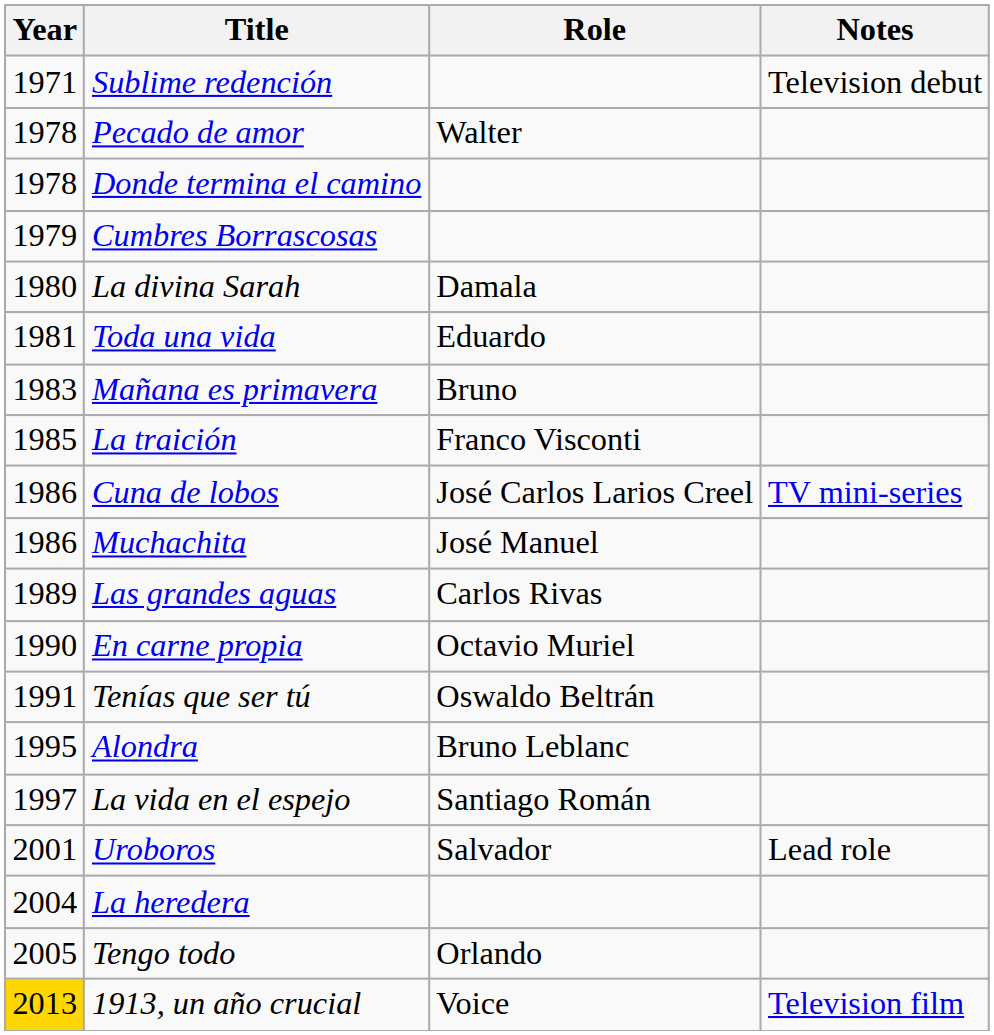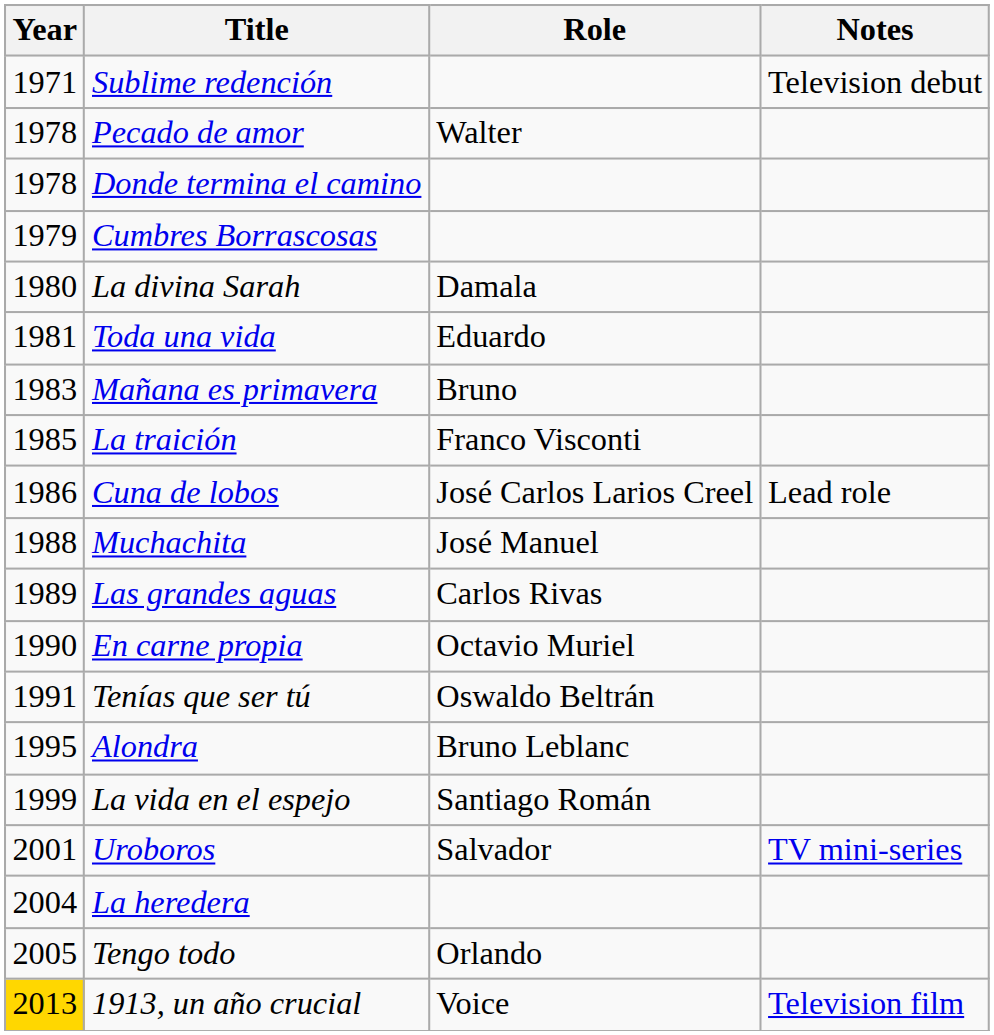 <table class="wikitable sortable">
 <tr>
 <th>Year</th>
 <th>Title</th>
 <th>Role</th>
 <th>Notes</th>
 </tr>
 <tr>
 <td>1971</td>
 <td><em><a href='#'>Sublime redención</a></em></td>
 <td></td>
 <td>Television debut</td>
 </tr>
 <tr>
 <td>1978</td>
 <td><em><a href='#'>Pecado de amor</a></em></td>
 <td>Walter</td>
 <td></td>
 </tr>
 <tr>
 <td>1978</td>
 <td><em><a href='#'>Donde termina el camino</a></em></td>
 <td></td>
 <td></td>
 </tr>
 <tr>
 <td>1979</td>
 <td><em><a href='#'>Cumbres Borrascosas</a></em></td>
 <td></td>
 <td></td>
 </tr>
 <tr>
 <td>1980</td>
 <td><em>La divina Sarah</em></td>
 <td>Damala</td>
 <td></td>
 </tr>
 <tr>
 <td>1981</td>
 <td><em><a href='#'>Toda una vida</a></em></td>
 <td>Eduardo</td>
 <td></td>
 </tr>
 <tr>
 <td>1983</td>
 <td><em><a href='#'>Mañana es primavera</a></em></td>
 <td>Bruno</td>
 <td></td>
 </tr>
 <tr>
 <td>1985</td>
 <td><em><a href='#'>La traición</a></em></td>
 <td>Franco Visconti</td>
 <td></td>
 </tr>
 <tr>
 <td>1986</td>
 <td><em><a href='#'>Cuna de lobos</a></em></td>
 <td>José Carlos Larios Creel</td>
-<td><a href='#'>TV mini-series</a></td>
+<td>Lead role</td>
 </tr>
 <tr>
-<td>1986</td>
+<td>1988</td>
 <td><em><a href='#'>Muchachita</a></em></td>
 <td>José Manuel</td>
 <td></td>
 </tr>
 <tr>
 <td>1989</td>
 <td><em><a href='#'>Las grandes aguas</a></em></td>
 <td>Carlos Rivas</td>
 <td></td>
 </tr>
 <tr>
 <td>1990</td>
 <td><em><a href='#'>En carne propia</a></em></td>
 <td>Octavio Muriel</td>
 <td></td>
 </tr>
 <tr>
 <td>1991</td>
 <td><em>Tenías que ser tú</em></td>
 <td>Oswaldo Beltrán</td>
 <td></td>
 </tr>
 <tr>
 <td>1995</td>
 <td><em><a href='#'>Alondra</a></em></td>
 <td>Bruno Leblanc</td>
 <td></td>
 </tr>
 <tr>
-<td>1997</td>
+<td>1999</td>
 <td><em>La vida en el espejo</em></td>
 <td>Santiago Román</td>
 <td></td>
 </tr>
 <tr>
 <td>2001</td>
 <td><em><a href='#'>Uroboros</a></em></td>
 <td>Salvador</td>
-<td>Lead role</td>
+<td><a href='#'>TV mini-series</a></td>
 </tr>
 <tr>
 <td>2004</td>
 <td><em><a href='#'>La heredera</a></em></td>
 <td></td>
 <td></td>
 </tr>
 <tr>
 <td>2005</td>
 <td><em>Tengo todo</em></td>
 <td>Orlando</td>
 <td></td>
 </tr>
 <tr>
 <td style="background: gold;">2013</td>
 <td><em>1913, un año crucial</em></td>
 <td>Voice</td>
 <td><a href='#'>Television film</a></td>
 </tr>
 <tr>
 </tr>
 </table>
